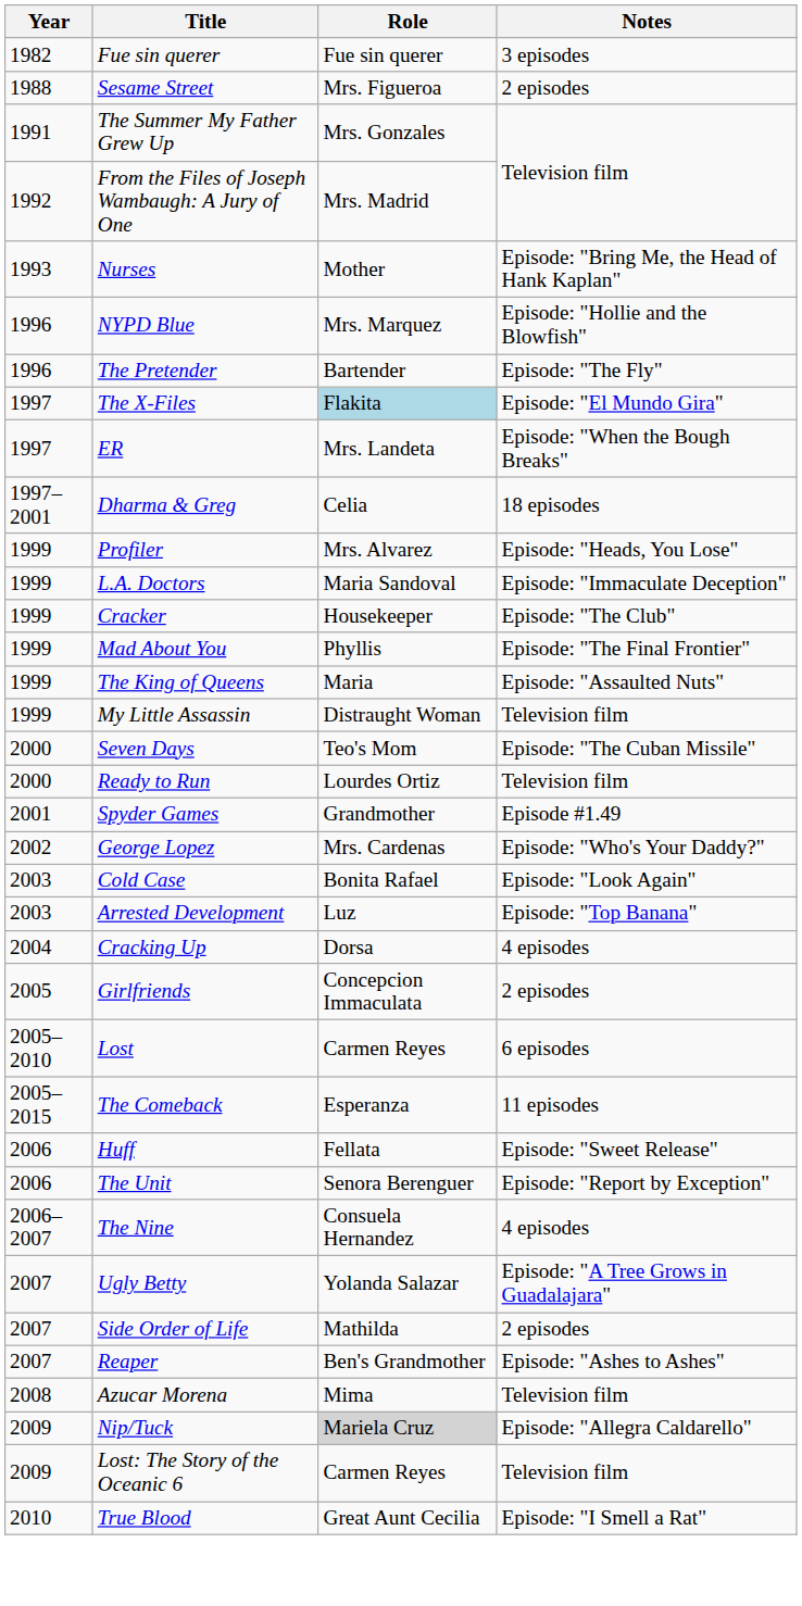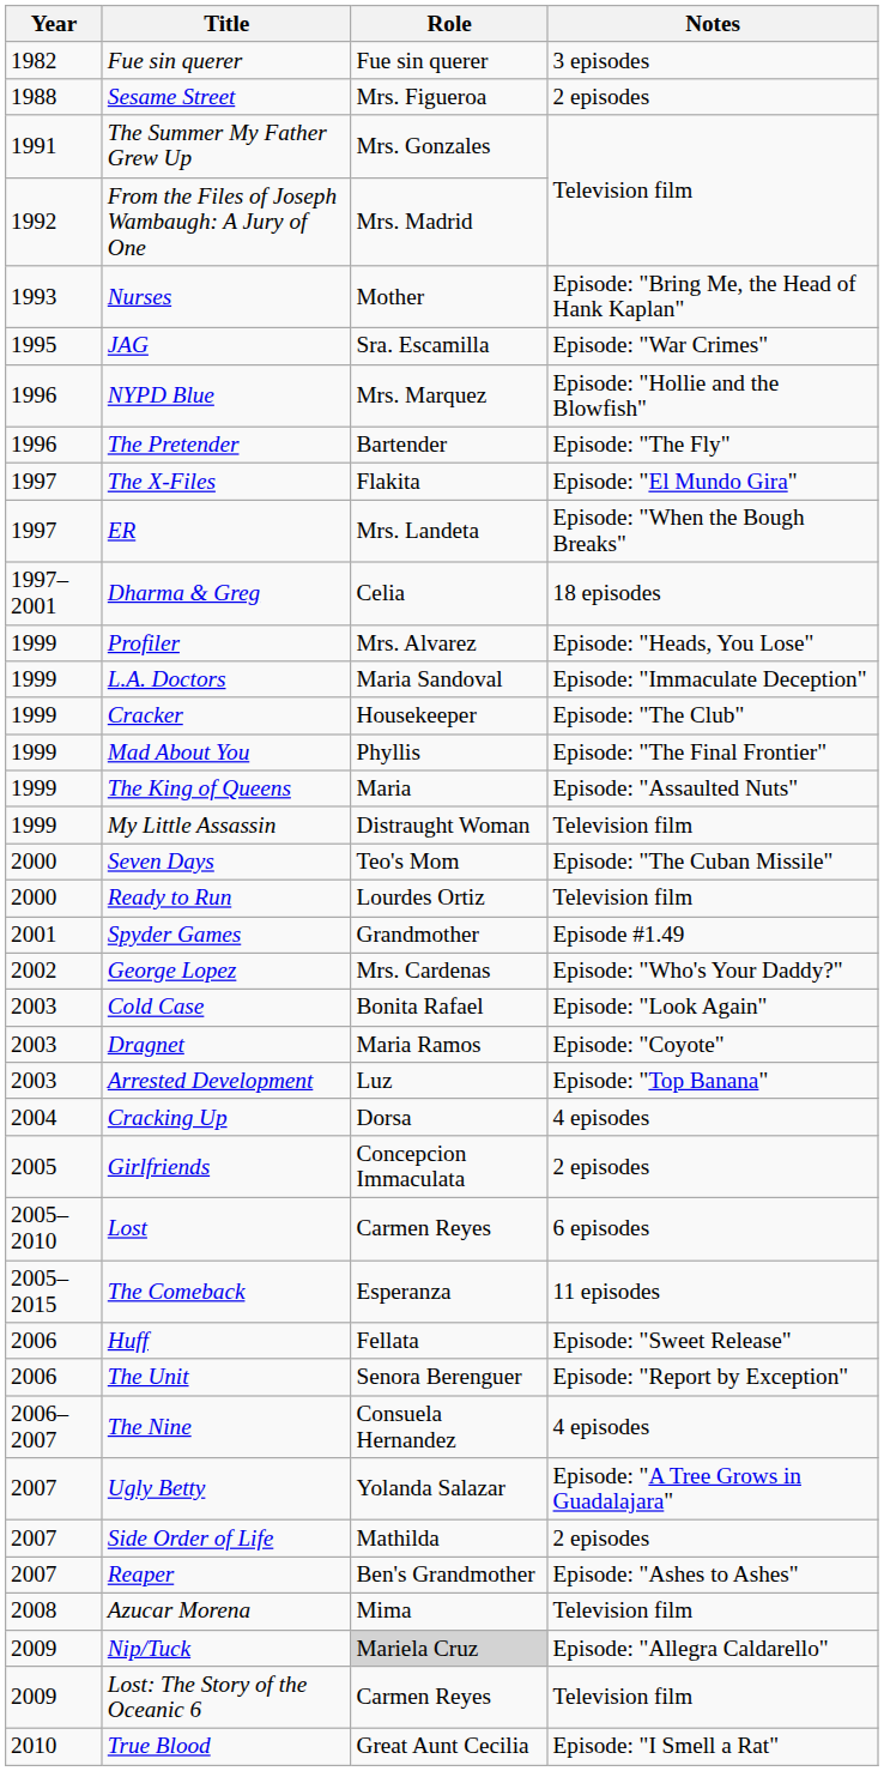 <table class="wikitable sortable">
 <tr>
 <th>Year</th>
 <th>Title</th>
 <th>Role</th>
 <th>Notes</th>
 </tr>
 <tr>
 <td>1982</td>
 <td><em>Fue sin querer</em></td>
 <td>Fue sin querer</td>
 <td>3 episodes</td>
 </tr>
 <tr>
 <td>1988</td>
 <td><em><a href='#'>Sesame Street</a></em></td>
 <td>Mrs. Figueroa</td>
 <td>2 episodes</td>
 </tr>
 <tr>
 <td>1991</td>
 <td><em>The Summer My Father Grew Up</em></td>
 <td>Mrs. Gonzales</td>
 <td rowspan="2">Television film</td>
 </tr>
 <tr>
 <td>1992</td>
 <td><em>From the Files of Joseph</em><br><em>Wambaugh: A Jury of One</em></td>
 <td>Mrs. Madrid</td>
 </tr>
 <tr>
 <td>1993</td>
 <td><a href='#'><em>Nurses</em></a></td>
 <td>Mother</td>
 <td>Episode: "Bring Me, the Head of Hank Kaplan"</td>
 </tr>
 <tr>
+<td>1995</td>
+<td><a href='#'><em>JAG</em></a></td>
+<td>Sra. Escamilla</td>
+<td>Episode: "War Crimes"</td>
+</tr>
+<tr>
 <td>1996</td>
 <td><em><a href='#'>NYPD Blue</a></em></td>
 <td>Mrs. Marquez</td>
 <td>Episode: "Hollie and the Blowfish"</td>
 </tr>
 <tr>
 <td>1996</td>
 <td><a href='#'><em>The Pretender</em></a></td>
 <td>Bartender</td>
 <td>Episode: "The Fly"</td>
 </tr>
 <tr>
 <td>1997</td>
 <td><em><a href='#'>The X-Files</a></em></td>
-<td style="background: lightblue;">Flakita</td>
+<td>Flakita</td>
 <td>Episode: "<a href='#'>El Mundo Gira</a>"</td>
 </tr>
 <tr>
 <td>1997</td>
 <td><a href='#'><em>ER</em></a></td>
 <td>Mrs. Landeta</td>
 <td>Episode: "When the Bough Breaks"</td>
 </tr>
 <tr>
 <td>1997–2001</td>
 <td><em><a href='#'>Dharma & Greg</a></em></td>
 <td>Celia</td>
 <td>18 episodes</td>
 </tr>
 <tr>
 <td>1999</td>
 <td><a href='#'><em>Profiler</em></a></td>
 <td>Mrs. Alvarez</td>
 <td>Episode: "Heads, You Lose"</td>
 </tr>
 <tr>
 <td>1999</td>
 <td><em><a href='#'>L.A. Doctors</a></em></td>
 <td>Maria Sandoval</td>
 <td>Episode: "Immaculate Deception"</td>
 </tr>
 <tr>
 <td>1999</td>
 <td><a href='#'><em>Cracker</em></a></td>
 <td>Housekeeper</td>
 <td>Episode: "The Club"</td>
 </tr>
 <tr>
 <td>1999</td>
 <td><em><a href='#'>Mad About You</a></em></td>
 <td>Phyllis</td>
 <td>Episode: "The Final Frontier"</td>
 </tr>
 <tr>
 <td>1999</td>
 <td><em><a href='#'>The King of Queens</a></em></td>
 <td>Maria</td>
 <td>Episode: "Assaulted Nuts"</td>
 </tr>
 <tr>
 <td>1999</td>
 <td><em>My Little Assassin</em></td>
 <td>Distraught Woman</td>
 <td>Television film</td>
 </tr>
 <tr>
 <td>2000</td>
 <td><a href='#'><em>Seven Days</em></a></td>
 <td>Teo's Mom</td>
 <td>Episode: "The Cuban Missile"</td>
 </tr>
 <tr>
 <td>2000</td>
 <td><a href='#'><em>Ready to Run</em></a></td>
 <td>Lourdes Ortiz</td>
 <td>Television film</td>
 </tr>
 <tr>
 <td>2001</td>
 <td><em><a href='#'>Spyder Games</a></em></td>
 <td>Grandmother</td>
 <td>Episode #1.49</td>
 </tr>
 <tr>
 <td>2002</td>
 <td><a href='#'><em>George Lopez</em></a></td>
 <td>Mrs. Cardenas</td>
 <td>Episode: "Who's Your Daddy?"</td>
 </tr>
 <tr>
 <td>2003</td>
 <td><em><a href='#'>Cold Case</a></em></td>
 <td>Bonita Rafael</td>
 <td>Episode: "Look Again"</td>
+</tr>
+<tr>
+<td>2003</td>
+<td><a href='#'><em>Dragnet</em></a></td>
+<td>Maria Ramos</td>
+<td>Episode: "Coyote"</td>
 </tr>
 <tr>
 <td>2003</td>
 <td><em><a href='#'>Arrested Development</a></em></td>
 <td>Luz</td>
 <td>Episode: "<a href='#'>Top Banana</a>"</td>
 </tr>
 <tr>
 <td>2004</td>
 <td><a href='#'><em>Cracking Up</em></a></td>
 <td>Dorsa</td>
 <td>4 episodes</td>
 </tr>
 <tr>
 <td>2005</td>
 <td><a href='#'><em>Girlfriends</em></a></td>
 <td>Concepcion Immaculata</td>
 <td>2 episodes</td>
 </tr>
 <tr>
 <td>2005–2010</td>
 <td><a href='#'><em>Lost</em></a></td>
 <td>Carmen Reyes</td>
 <td>6 episodes</td>
 </tr>
 <tr>
 <td>2005–2015</td>
 <td><a href='#'><em>The Comeback</em></a></td>
 <td>Esperanza</td>
 <td>11 episodes</td>
 </tr>
 <tr>
 <td>2006</td>
 <td><a href='#'><em>Huff</em></a></td>
 <td>Fellata</td>
 <td>Episode: "Sweet Release"</td>
 </tr>
 <tr>
 <td>2006</td>
 <td><em><a href='#'>The Unit</a></em></td>
 <td>Senora Berenguer</td>
 <td>Episode: "Report by Exception"</td>
 </tr>
 <tr>
 <td>2006–2007</td>
 <td><a href='#'><em>The Nine</em></a></td>
 <td>Consuela Hernandez</td>
 <td>4 episodes</td>
 </tr>
 <tr>
 <td>2007</td>
 <td><em><a href='#'>Ugly Betty</a></em></td>
 <td>Yolanda Salazar</td>
 <td>Episode: "<a href='#'>A Tree Grows in Guadalajara</a>"</td>
 </tr>
 <tr>
 <td>2007</td>
 <td><em><a href='#'>Side Order of Life</a></em></td>
 <td>Mathilda</td>
 <td>2 episodes</td>
 </tr>
 <tr>
 <td>2007</td>
 <td><a href='#'><em>Reaper</em></a></td>
 <td>Ben's Grandmother</td>
 <td>Episode: "Ashes to Ashes"</td>
 </tr>
 <tr>
 <td>2008</td>
 <td><em>Azucar Morena</em></td>
 <td>Mima</td>
 <td>Television film</td>
 </tr>
 <tr>
 <td>2009</td>
 <td><em><a href='#'>Nip/Tuck</a></em></td>
 <td style="background: lightgrey;">Mariela Cruz</td>
 <td>Episode: "Allegra Caldarello"</td>
 </tr>
 <tr>
 <td>2009</td>
 <td><em>Lost: The Story of the Oceanic 6</em></td>
 <td>Carmen Reyes</td>
 <td>Television film</td>
 </tr>
 <tr>
 <td>2010</td>
 <td><em><a href='#'>True Blood</a></em></td>
 <td>Great Aunt Cecilia</td>
 <td>Episode: "I Smell a Rat"</td>
 </tr>
 </table>
